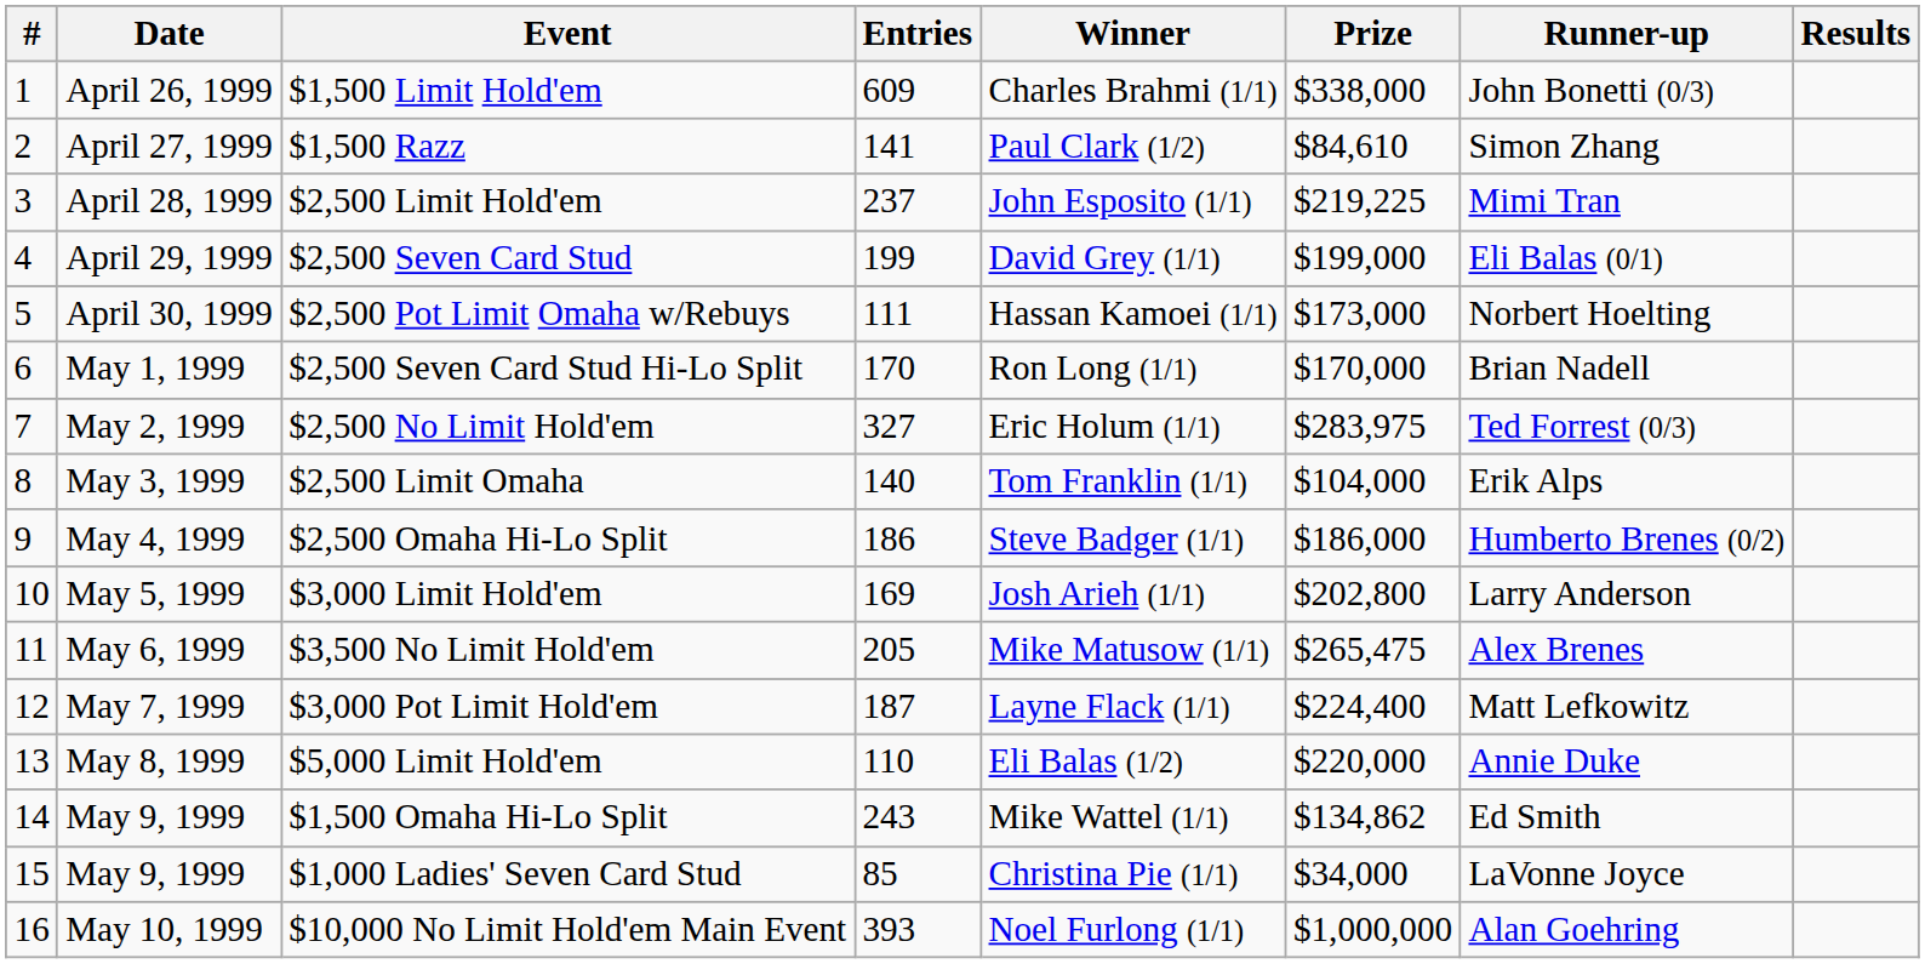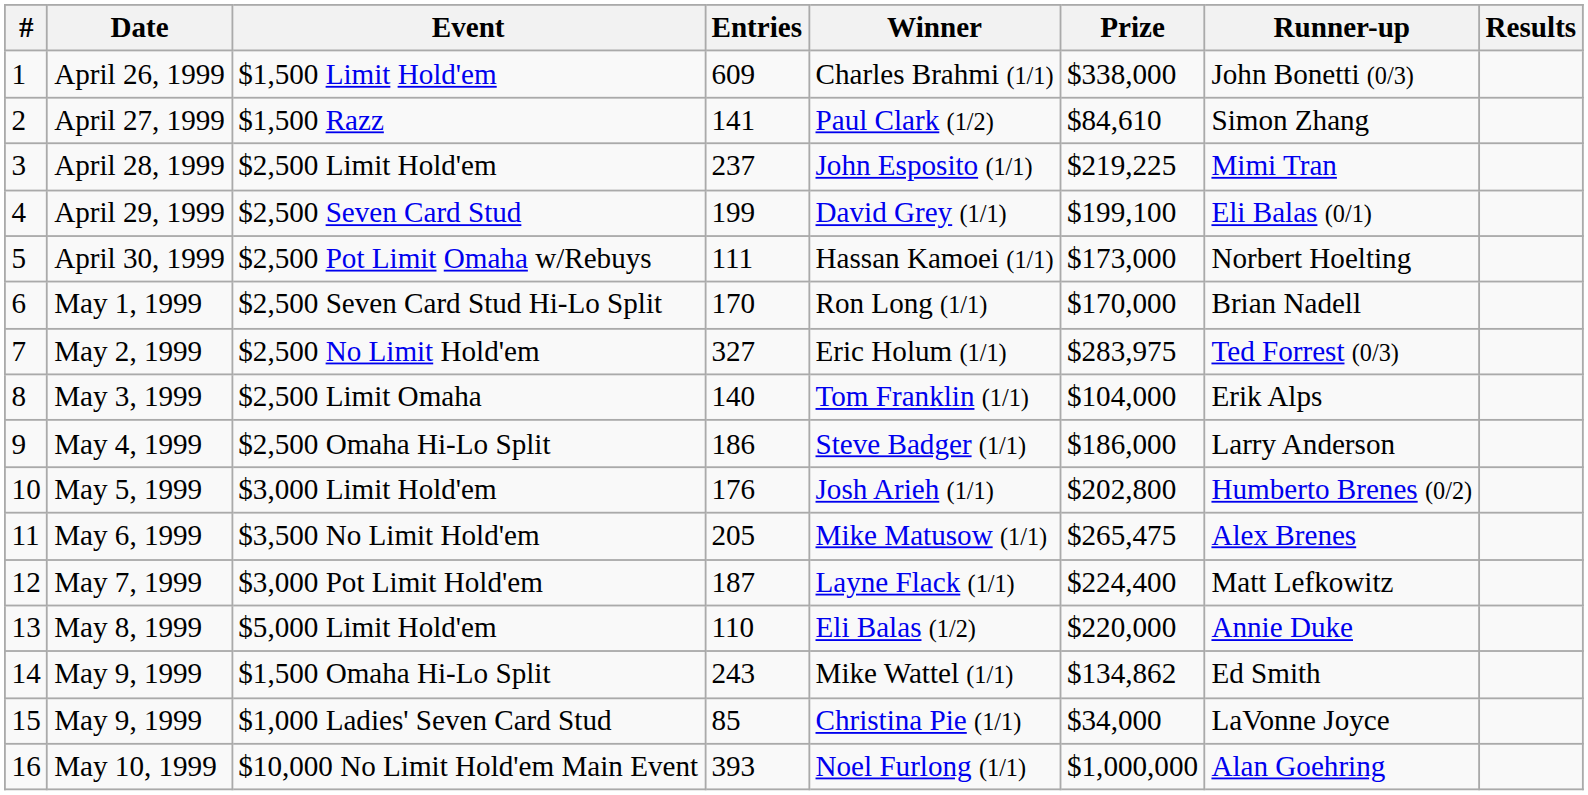 <table class="wikitable sortable">
 <tr>
 <th>#</th>
 <th>Date</th>
 <th bgcolor="#FFEBAD">Event</th>
 <th>Entries</th>
 <th bgcolor="#FFEBAD">Winner</th>
 <th bgcolor="#FFEBAD">Prize</th>
 <th bgcolor="#FFEBAD">Runner-up</th>
 <th>Results</th>
 </tr>
 <tr>
 <td>1</td>
 <td>April 26, 1999</td>
 <td>$1,500 <a href='#'>Limit</a> <a href='#'>Hold'em</a></td>
 <td>609</td>
 <td>Charles Brahmi <small>(1/1)</small></td>
 <td>$338,000</td>
 <td>John Bonetti <small>(0/3)</small></td>
 <td></td>
 </tr>
 <tr>
 <td>2</td>
 <td>April 27, 1999</td>
 <td>$1,500 <a href='#'>Razz</a></td>
 <td>141</td>
 <td><a href='#'>Paul Clark</a> <small>(1/2)</small></td>
 <td>$84,610</td>
 <td>Simon Zhang</td>
 <td></td>
 </tr>
 <tr>
 <td>3</td>
 <td>April 28, 1999</td>
 <td>$2,500 Limit Hold'em</td>
 <td>237</td>
 <td><a href='#'>John Esposito</a> <small>(1/1)</small></td>
 <td>$219,225</td>
 <td><a href='#'>Mimi Tran</a></td>
 <td></td>
 </tr>
 <tr>
 <td>4</td>
 <td>April 29, 1999</td>
 <td>$2,500 <a href='#'>Seven Card Stud</a></td>
 <td>199</td>
 <td><a href='#'>David Grey</a> <small>(1/1)</small></td>
-<td>$199,000</td>
+<td>$199,100</td>
 <td><a href='#'>Eli Balas</a> <small>(0/1)</small></td>
 <td></td>
 </tr>
 <tr>
 <td>5</td>
 <td>April 30, 1999</td>
 <td>$2,500 <a href='#'>Pot Limit</a> <a href='#'>Omaha</a> w/Rebuys</td>
 <td>111</td>
 <td>Hassan Kamoei <small>(1/1)</small></td>
 <td>$173,000</td>
 <td>Norbert Hoelting</td>
 <td></td>
 </tr>
 <tr>
 <td>6</td>
 <td>May 1, 1999</td>
 <td>$2,500 Seven Card Stud Hi-Lo Split</td>
 <td>170</td>
 <td>Ron Long <small>(1/1)</small></td>
 <td>$170,000</td>
 <td>Brian Nadell</td>
 <td></td>
 </tr>
 <tr>
 <td>7</td>
 <td>May 2, 1999</td>
 <td>$2,500 <a href='#'>No Limit</a> Hold'em</td>
 <td>327</td>
 <td>Eric Holum <small>(1/1)</small></td>
 <td>$283,975</td>
 <td><a href='#'>Ted Forrest</a> <small>(0/3)</small></td>
 <td></td>
 </tr>
 <tr>
 <td>8</td>
 <td>May 3, 1999</td>
 <td>$2,500 Limit Omaha</td>
 <td>140</td>
 <td><a href='#'>Tom Franklin</a> <small>(1/1)</small></td>
 <td>$104,000</td>
 <td>Erik Alps</td>
 <td></td>
 </tr>
 <tr>
 <td>9</td>
 <td>May 4, 1999</td>
 <td>$2,500 Omaha Hi-Lo Split</td>
 <td>186</td>
 <td><a href='#'>Steve Badger</a> <small>(1/1)</small></td>
 <td>$186,000</td>
-<td><a href='#'>Humberto Brenes</a> <small>(0/2)</small></td>
+<td>Larry Anderson</td>
 <td></td>
 </tr>
 <tr>
 <td>10</td>
 <td>May 5, 1999</td>
 <td>$3,000 Limit Hold'em</td>
-<td>169</td>
+<td>176</td>
 <td><a href='#'>Josh Arieh</a> <small>(1/1)</small></td>
 <td>$202,800</td>
-<td>Larry Anderson</td>
+<td><a href='#'>Humberto Brenes</a> <small>(0/2)</small></td>
 <td></td>
 </tr>
 <tr>
 <td>11</td>
 <td>May 6, 1999</td>
 <td>$3,500 No Limit Hold'em</td>
 <td>205</td>
 <td><a href='#'>Mike Matusow</a> <small>(1/1)</small></td>
 <td>$265,475</td>
 <td><a href='#'>Alex Brenes</a></td>
 <td></td>
 </tr>
 <tr>
 <td>12</td>
 <td>May 7, 1999</td>
 <td>$3,000 Pot Limit Hold'em</td>
 <td>187</td>
 <td><a href='#'>Layne Flack</a> <small>(1/1)</small></td>
 <td>$224,400</td>
 <td>Matt Lefkowitz</td>
 <td></td>
 </tr>
 <tr>
 <td>13</td>
 <td>May 8, 1999</td>
 <td>$5,000 Limit Hold'em</td>
 <td>110</td>
 <td><a href='#'>Eli Balas</a> <small>(1/2)</small></td>
 <td>$220,000</td>
 <td><a href='#'>Annie Duke</a></td>
 <td></td>
 </tr>
 <tr>
 <td>14</td>
 <td>May 9, 1999</td>
 <td>$1,500 Omaha Hi-Lo Split</td>
 <td>243</td>
 <td>Mike Wattel <small>(1/1)</small></td>
 <td>$134,862</td>
 <td>Ed Smith</td>
 <td></td>
 </tr>
 <tr>
 <td>15</td>
 <td>May 9, 1999</td>
 <td>$1,000 Ladies' Seven Card Stud</td>
 <td>85</td>
 <td><a href='#'>Christina Pie</a> <small>(1/1)</small></td>
 <td>$34,000</td>
 <td>LaVonne Joyce</td>
 <td></td>
 </tr>
 <tr>
 <td>16</td>
 <td>May 10, 1999</td>
 <td>$10,000 No Limit Hold'em Main Event</td>
 <td>393</td>
 <td><a href='#'>Noel Furlong</a> <small>(1/1)</small></td>
 <td>$1,000,000</td>
 <td><a href='#'>Alan Goehring</a></td>
 <td></td>
 </tr>
 </table>
